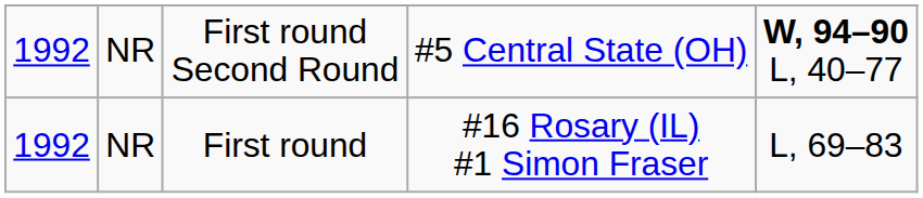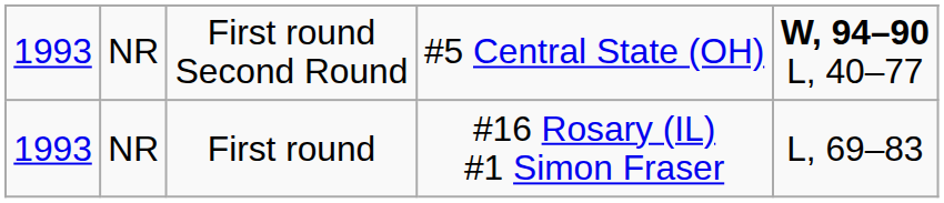 <table class="wikitable" style="text-align:center">
 <tr>
 </tr>
 <tr style="text-align:center;">
-<td><a href='#'>1992</a></td>
+<td><a href='#'>1993</a></td>
 <td>NR</td>
 <td>First round<br>Second Round</td>
 <td>#5 <a href='#'>Central State (OH)</a></td>
 <td><strong>W, 94–90</strong><br>L, 40–77</td>
 </tr>
 <tr style="text-align:center;">
-<td><a href='#'>1992</a></td>
+<td><a href='#'>1993</a></td>
 <td>NR</td>
 <td>First round</td>
 <td>#16 <a href='#'>Rosary (IL)</a><br>#1 <a href='#'>Simon Fraser</a></td>
 <td>L, 69–83</td>
 </tr>
 </table>
